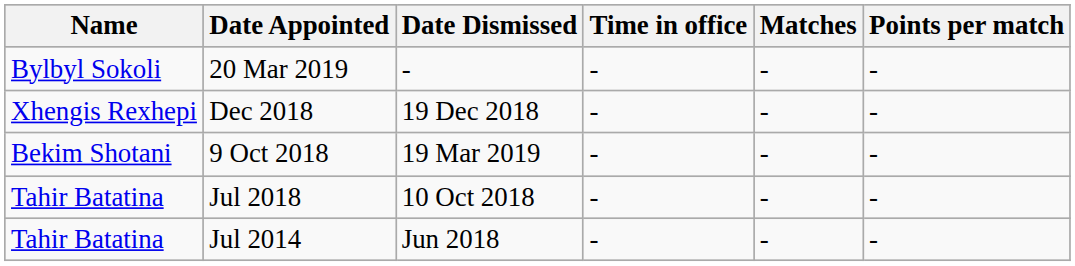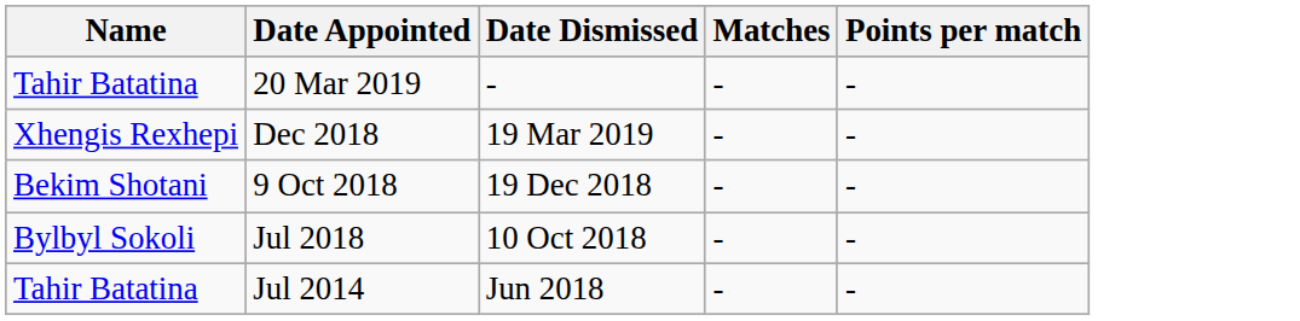 <table class="wikitable">
 <tr>
 <th>Name</th>
 <th>Date Appointed</th>
 <th>Date Dismissed</th>
-<th>Time in office</th>
 <th>Matches</th>
 <th>Points per match</th>
 </tr>
 <tr>
-<td><a href='#'>Bylbyl Sokoli</a></td>
+<td><a href='#'>Tahir Batatina</a> </td>
 <td>20 Mar 2019</td>
-<td>-</td>
 <td>-</td>
 <td>-</td>
 <td>-</td>
 </tr>
 <tr>
 <td><a href='#'>Xhengis Rexhepi</a> </td>
 <td>Dec 2018</td>
-<td>19 Dec 2018</td>
-<td>-</td>
+<td>19 Mar 2019</td>
 <td>-</td>
 <td>-</td>
 </tr>
 <tr>
 <td><a href='#'>Bekim Shotani</a></td>
 <td>9 Oct 2018</td>
-<td>19 Mar 2019</td>
-<td>-</td>
+<td>19 Dec 2018</td>
 <td>-</td>
 <td>-</td>
 </tr>
 <tr>
-<td><a href='#'>Tahir Batatina</a> </td>
+<td><a href='#'>Bylbyl Sokoli</a></td>
 <td>Jul 2018</td>
 <td>10 Oct 2018</td>
-<td>-</td>
 <td>-</td>
 <td>-</td>
 </tr>
 <tr>
 <td><a href='#'>Tahir Batatina</a> </td>
 <td>Jul 2014</td>
 <td>Jun 2018</td>
 <td>-</td>
 <td>-</td>
-<td>-</td>
 </tr>
 </table>
